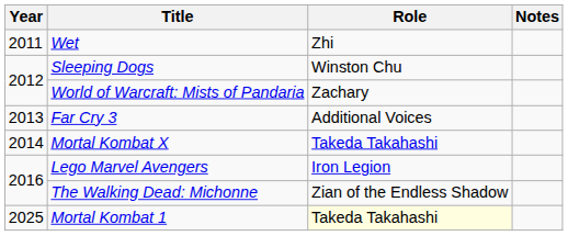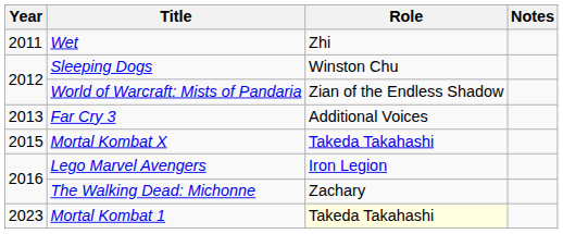 <table class="wikitable">
 <tr>
 <th>Year</th>
 <th>Title</th>
 <th>Role</th>
 <th>Notes</th>
 </tr>
 <tr>
 <td>2011</td>
 <td><em><a href='#'>Wet</a></em></td>
 <td>Zhi</td>
 <td></td>
 </tr>
 <tr>
 <td rowspan="2">2012</td>
 <td><em><a href='#'>Sleeping Dogs</a></em></td>
 <td>Winston Chu</td>
 <td></td>
 </tr>
 <tr>
 <td><em><a href='#'>World of Warcraft: Mists of Pandaria</a></em></td>
-<td>Zachary</td>
+<td>Zian of the Endless Shadow</td>
 <td></td>
 </tr>
 <tr>
 <td>2013</td>
 <td><em><a href='#'>Far Cry 3</a></em></td>
 <td>Additional Voices</td>
 <td></td>
 </tr>
 <tr>
-<td>2014</td>
+<td>2015</td>
 <td><em><a href='#'>Mortal Kombat X</a></em></td>
 <td><a href='#'>Takeda Takahashi</a></td>
 <td></td>
 </tr>
 <tr>
 <td rowspan="2">2016</td>
 <td><em><a href='#'>Lego Marvel Avengers</a></em></td>
 <td><a href='#'>Iron Legion</a></td>
 <td></td>
 </tr>
 <tr>
 <td><em><a href='#'>The Walking Dead: Michonne</a></em></td>
-<td>Zian of the Endless Shadow</td>
+<td>Zachary</td>
 <td></td>
 </tr>
 <tr>
-<td>2025</td>
+<td>2023</td>
 <td><em><a href='#'>Mortal Kombat 1</a></em></td>
 <td style="background: lightyellow;">Takeda Takahashi</td>
 <td></td>
 </tr>
 </table>
